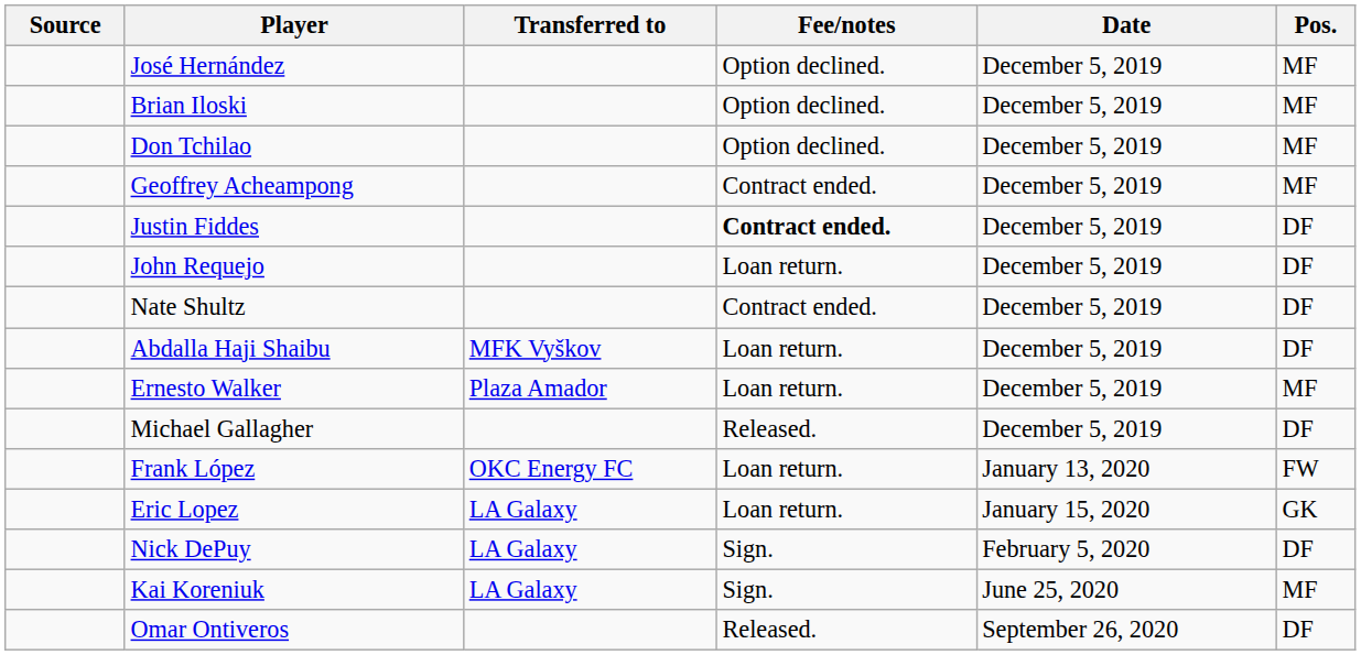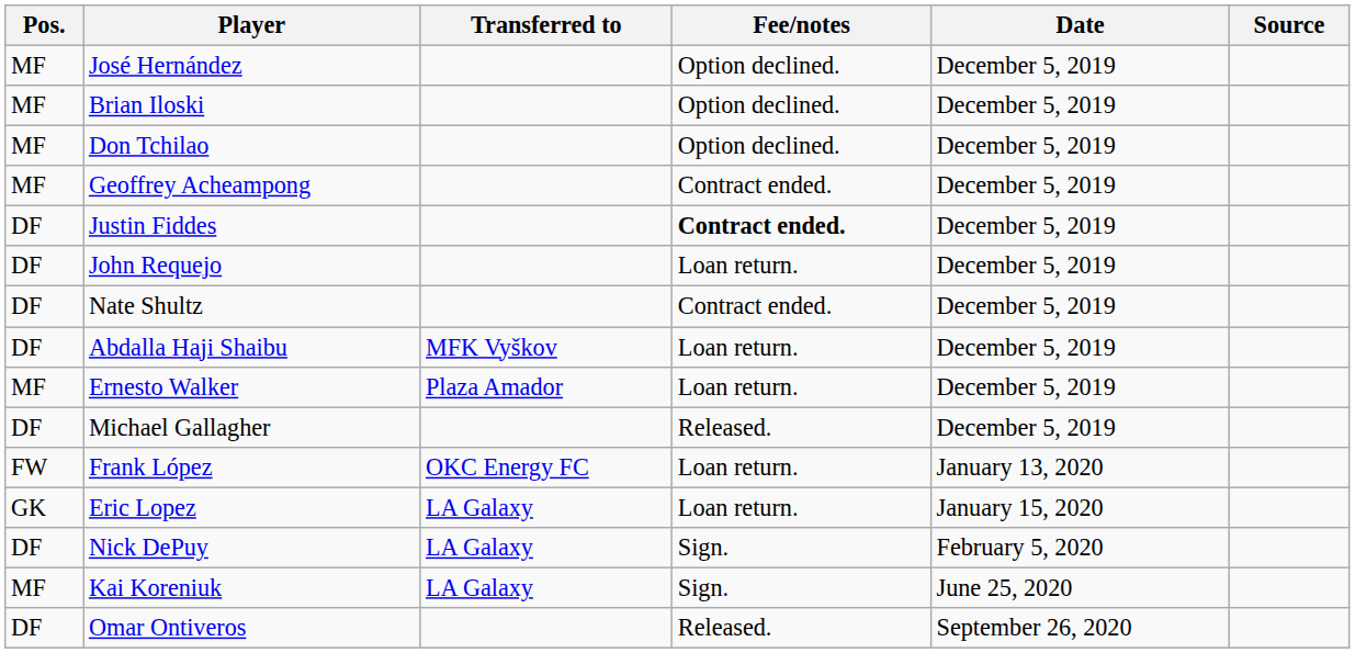 <table class="wikitable sortable" style="width:95%; text-align:center; font-size:95%; text-align:left;">
 <tr>
-<th>Source</th>
+<th>Pos.</th>
 <th>Player</th>
 <th>Transferred to</th>
 <th>Fee/notes</th>
 <th>Date</th>
-<th>Pos.</th>
+<th>Source</th>
 </tr>
 <tr>
-<td align=center></td>
+<td>MF</td>
 <td> <a href='#'>José Hernández</a></td>
 <td></td>
 <td>Option declined.</td>
 <td>December 5, 2019</td>
-<td>MF</td>
+<td align=center></td>
 </tr>
 <tr>
-<td align=center></td>
+<td>MF</td>
 <td> <a href='#'>Brian Iloski</a></td>
 <td></td>
 <td>Option declined.</td>
 <td>December 5, 2019</td>
-<td>MF</td>
+<td align=center></td>
 </tr>
 <tr>
-<td align=center></td>
+<td>MF</td>
 <td> <a href='#'>Don Tchilao</a></td>
 <td></td>
 <td>Option declined.</td>
 <td>December 5, 2019</td>
-<td>MF</td>
+<td align=center></td>
 </tr>
 <tr>
-<td align=center></td>
+<td>MF</td>
 <td> <a href='#'>Geoffrey Acheampong</a></td>
 <td></td>
 <td>Contract ended.</td>
 <td>December 5, 2019</td>
-<td>MF</td>
+<td align=center></td>
 </tr>
 <tr>
-<td align=center></td>
+<td>DF</td>
 <td> <a href='#'>Justin Fiddes</a></td>
 <td></td>
 <td><strong>Contract ended.</strong></td>
 <td>December 5, 2019</td>
-<td>DF</td>
+<td align=center></td>
 </tr>
 <tr>
-<td align=center></td>
+<td>DF</td>
 <td> <a href='#'>John Requejo</a></td>
 <td></td>
 <td>Loan return.</td>
 <td>December 5, 2019</td>
-<td>DF</td>
+<td align=center></td>
 </tr>
 <tr>
-<td align=center></td>
+<td>DF</td>
 <td> Nate Shultz</td>
 <td></td>
 <td>Contract ended.</td>
 <td>December 5, 2019</td>
-<td>DF</td>
+<td align=center></td>
 </tr>
 <tr>
-<td align=center></td>
+<td>DF</td>
 <td> <a href='#'>Abdalla Haji Shaibu</a></td>
 <td> <a href='#'>MFK Vyškov</a></td>
 <td>Loan return.</td>
 <td>December 5, 2019</td>
-<td>DF</td>
+<td align=center></td>
 </tr>
 <tr>
-<td align=center></td>
+<td>MF</td>
 <td> <a href='#'>Ernesto Walker</a></td>
 <td> <a href='#'>Plaza Amador</a></td>
 <td>Loan return.</td>
 <td>December 5, 2019</td>
-<td>MF</td>
+<td align=center></td>
 </tr>
 <tr>
-<td align=center></td>
+<td>DF</td>
 <td> Michael Gallagher</td>
 <td></td>
 <td>Released.</td>
 <td>December 5, 2019</td>
-<td>DF</td>
+<td align=center></td>
 </tr>
 <tr>
-<td align=center></td>
+<td>FW</td>
 <td> <a href='#'>Frank López</a></td>
 <td> <a href='#'>OKC Energy FC</a></td>
 <td>Loan return.</td>
 <td>January 13, 2020</td>
-<td>FW</td>
+<td align=center></td>
 </tr>
 <tr>
-<td align=center></td>
+<td>GK</td>
 <td> <a href='#'>Eric Lopez</a></td>
 <td> <a href='#'>LA Galaxy</a></td>
 <td>Loan return.</td>
 <td>January 15, 2020</td>
-<td>GK</td>
+<td align=center></td>
 </tr>
 <tr>
-<td align=center></td>
+<td>DF</td>
 <td> <a href='#'>Nick DePuy</a></td>
 <td> <a href='#'>LA Galaxy</a></td>
 <td>Sign.</td>
 <td>February 5, 2020</td>
-<td>DF</td>
+<td align=center></td>
 </tr>
 <tr>
-<td align=center></td>
+<td>MF</td>
 <td> <a href='#'>Kai Koreniuk</a></td>
 <td> <a href='#'>LA Galaxy</a></td>
 <td>Sign.</td>
 <td>June 25, 2020</td>
-<td>MF</td>
+<td align=center></td>
 </tr>
 <tr>
-<td align=center></td>
+<td>DF</td>
 <td> <a href='#'>Omar Ontiveros</a></td>
 <td></td>
 <td>Released.</td>
 <td>September 26, 2020</td>
-<td>DF</td>
+<td align=center></td>
 </tr>
 </table>
